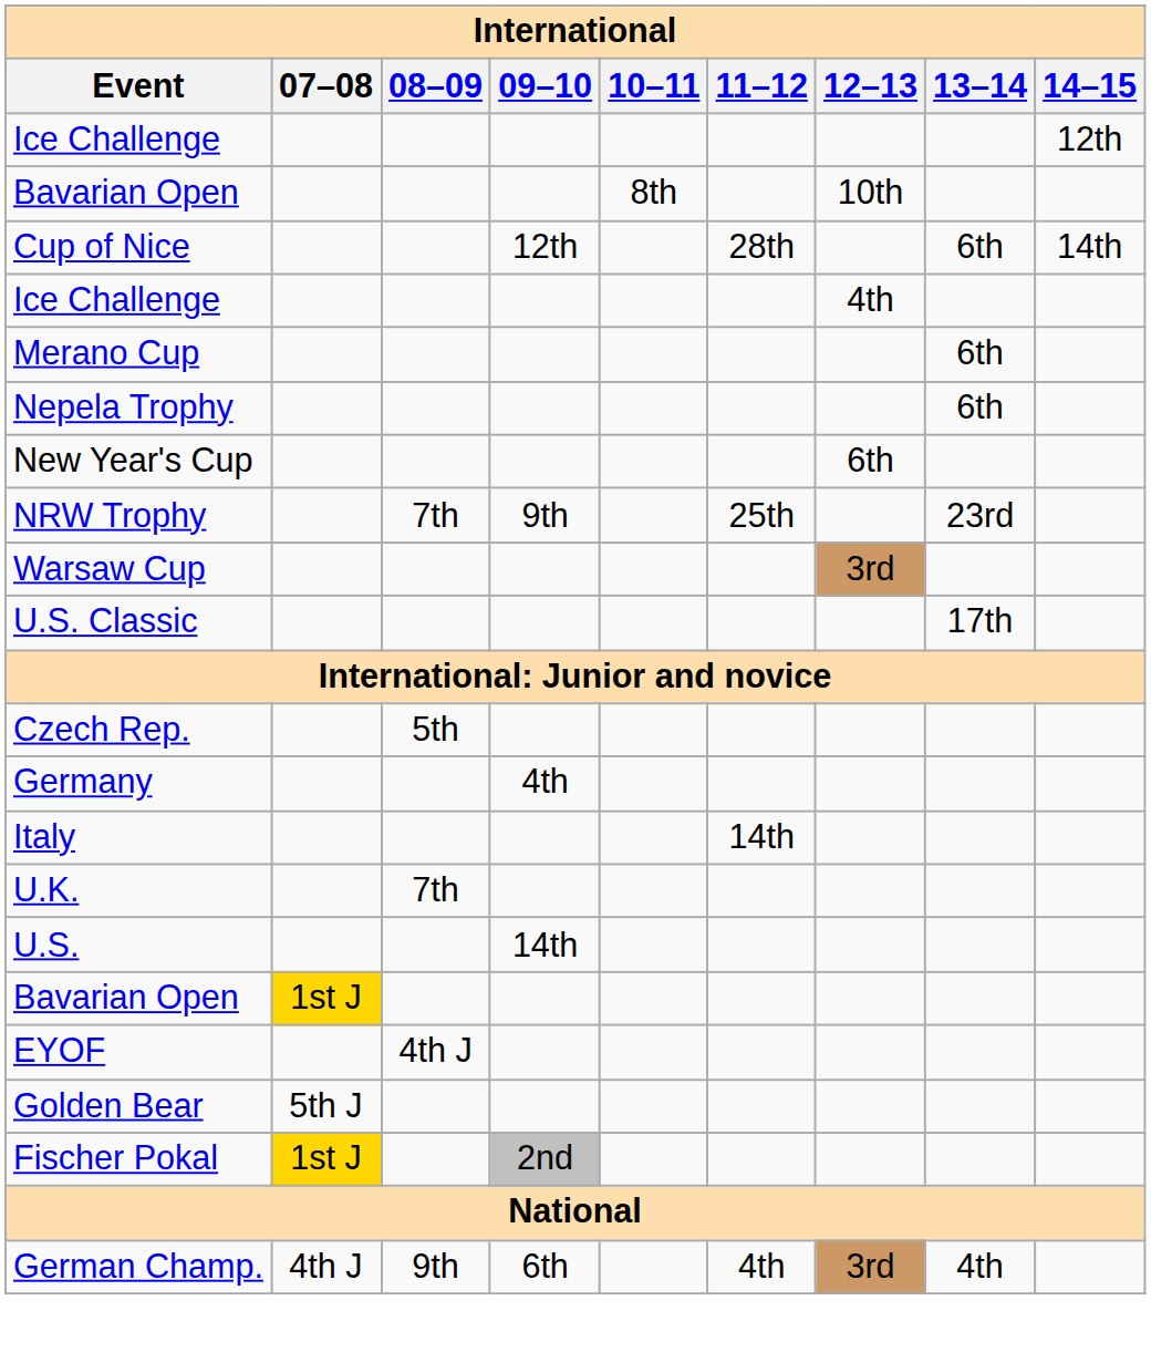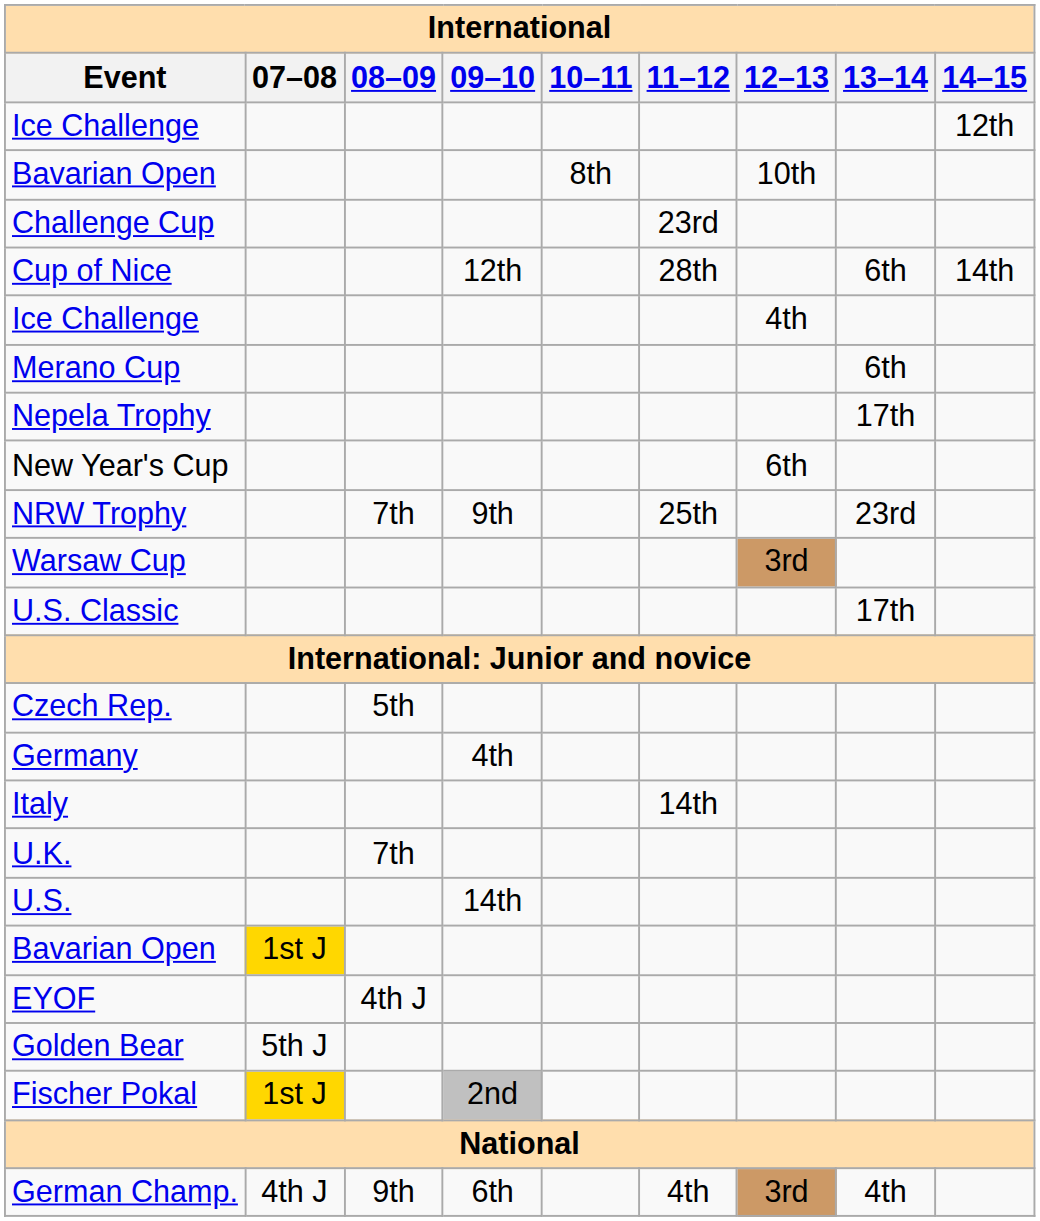 <table class="wikitable" style="text-align:center">
 <tr>
 <th colspan="9" style="background-color: #ffdead; " align="center">International</th>
 </tr>
 <tr>
 <th>Event</th>
 <th>07–08</th>
 <th><a href='#'>08–09</a></th>
 <th><a href='#'>09–10</a></th>
 <th><a href='#'>10–11</a></th>
 <th><a href='#'>11–12</a></th>
 <th><a href='#'>12–13</a></th>
 <th><a href='#'>13–14</a></th>
 <th><a href='#'>14–15</a></th>
 </tr>
 <tr>
 <td align=left> <a href='#'>Ice Challenge</a></td>
 <td></td>
 <td></td>
 <td></td>
 <td></td>
 <td></td>
 <td></td>
 <td></td>
 <td>12th</td>
 </tr>
 <tr>
 <td align=left><a href='#'>Bavarian Open</a></td>
 <td></td>
 <td></td>
 <td></td>
 <td>8th</td>
 <td></td>
 <td>10th</td>
+<td></td>
+<td></td>
+</tr>
+<tr>
+<td align=left><a href='#'>Challenge Cup</a></td>
+<td></td>
+<td></td>
+<td></td>
+<td></td>
+<td>23rd</td>
+<td></td>
 <td></td>
 <td></td>
 </tr>
 <tr>
 <td align=left><a href='#'>Cup of Nice</a></td>
 <td></td>
 <td></td>
 <td>12th</td>
 <td></td>
 <td>28th</td>
 <td></td>
 <td>6th</td>
 <td>14th</td>
 </tr>
 <tr>
 <td align=left><a href='#'>Ice Challenge</a></td>
 <td></td>
 <td></td>
 <td></td>
 <td></td>
 <td></td>
 <td>4th</td>
 <td></td>
 <td></td>
 </tr>
 <tr>
 <td align=left><a href='#'>Merano Cup</a></td>
 <td></td>
 <td></td>
 <td></td>
 <td></td>
 <td></td>
 <td></td>
 <td>6th</td>
 <td></td>
 </tr>
 <tr>
 <td align=left><a href='#'>Nepela Trophy</a></td>
 <td></td>
 <td></td>
 <td></td>
 <td></td>
 <td></td>
 <td></td>
-<td>6th</td>
+<td>17th</td>
 <td></td>
 </tr>
 <tr>
 <td align=left>New Year's Cup</td>
 <td></td>
 <td></td>
 <td></td>
 <td></td>
 <td></td>
 <td>6th</td>
 <td></td>
 <td></td>
 </tr>
 <tr>
 <td align=left><a href='#'>NRW Trophy</a></td>
 <td></td>
 <td>7th</td>
 <td>9th</td>
 <td></td>
 <td>25th</td>
 <td></td>
 <td>23rd</td>
 <td></td>
 </tr>
 <tr>
 <td align=left><a href='#'>Warsaw Cup</a></td>
 <td></td>
 <td></td>
 <td></td>
 <td></td>
 <td></td>
 <td bgcolor=cc9966>3rd</td>
 <td></td>
 <td></td>
 </tr>
 <tr>
 <td align=left><a href='#'>U.S. Classic</a></td>
 <td></td>
 <td></td>
 <td></td>
 <td></td>
 <td></td>
 <td></td>
 <td>17th</td>
 <td></td>
 </tr>
 <tr>
 <th colspan="9" style="background-color: #ffdead; " align="center">International: Junior and novice</th>
 </tr>
 <tr>
 <td align=left> <a href='#'>Czech Rep.</a></td>
 <td></td>
 <td>5th</td>
 <td></td>
 <td></td>
 <td></td>
 <td></td>
 <td></td>
 <td></td>
 </tr>
 <tr>
 <td align=left> <a href='#'>Germany</a></td>
 <td></td>
 <td></td>
 <td>4th</td>
 <td></td>
 <td></td>
 <td></td>
 <td></td>
 <td></td>
 </tr>
 <tr>
 <td align=left> <a href='#'>Italy</a></td>
 <td></td>
 <td></td>
 <td></td>
 <td></td>
 <td>14th</td>
 <td></td>
 <td></td>
 <td></td>
 </tr>
 <tr>
 <td align=left> <a href='#'>U.K.</a></td>
 <td></td>
 <td>7th</td>
 <td></td>
 <td></td>
 <td></td>
 <td></td>
 <td></td>
 <td></td>
 </tr>
 <tr>
 <td align=left> <a href='#'>U.S.</a></td>
 <td></td>
 <td></td>
 <td>14th</td>
 <td></td>
 <td></td>
 <td></td>
 <td></td>
 <td></td>
 </tr>
 <tr>
 <td align=left><a href='#'>Bavarian Open</a></td>
 <td bgcolor="gold">1st J</td>
 <td></td>
 <td></td>
 <td></td>
 <td></td>
 <td></td>
 <td></td>
 <td></td>
 </tr>
 <tr>
 <td align=left><a href='#'>EYOF</a></td>
 <td></td>
 <td>4th J</td>
 <td></td>
 <td></td>
 <td></td>
 <td></td>
 <td></td>
 <td></td>
 </tr>
 <tr>
 <td align=left><a href='#'>Golden Bear</a></td>
 <td>5th J</td>
 <td></td>
 <td></td>
 <td></td>
 <td></td>
 <td></td>
 <td></td>
 <td></td>
 </tr>
 <tr>
 <td align=left><a href='#'>Fischer Pokal</a></td>
 <td bgcolor="gold">1st J</td>
 <td></td>
 <td bgcolor=silver>2nd</td>
 <td></td>
 <td></td>
 <td></td>
 <td></td>
 <td></td>
 </tr>
 <tr>
 <th colspan="9" style="background-color: #ffdead; " align="center">National</th>
 </tr>
 <tr>
 <td align="left"><a href='#'>German Champ.</a></td>
 <td>4th J</td>
 <td>9th</td>
 <td>6th</td>
 <td></td>
 <td>4th</td>
 <td bgcolor="cc9966">3rd</td>
 <td>4th</td>
 <td></td>
 </tr>
 </table>
